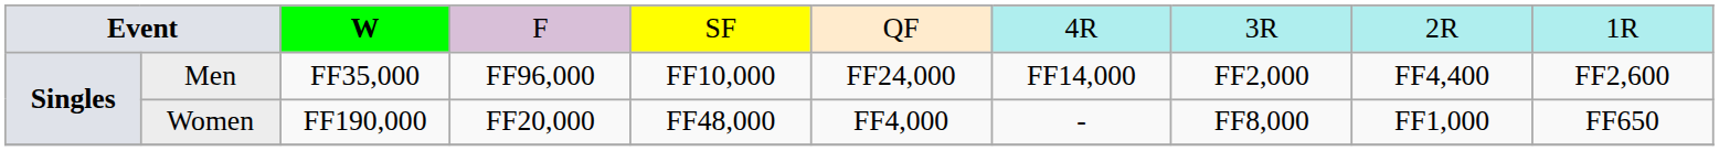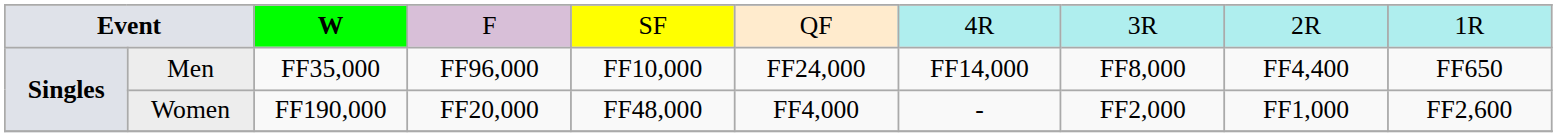 <table class=wikitable style=font-size:90%;text-align:center>
 <tr>
 <td width=200 colspan=2 bgcolor=#dfe2e9><strong>Event</strong></td>
 <td width=80 bgcolor=lime><strong>W</strong></td>
 <td width=85 bgcolor=#D8BFD8>F</td>
 <td width=85 bgcolor=#FFFF00>SF</td>
 <td width=85 bgcolor=#ffebcd>QF</td>
 <td width=85 bgcolor=#afeeee>4R</td>
 <td width=85 bgcolor=#afeeee>3R</td>
 <td width=85 bgcolor=#afeeee>2R</td>
 <td width=85 bgcolor=#afeeee>1R</td>
 </tr>
 <tr>
 <td rowspan=2 bgcolor=#dfe2e9><strong>Singles</strong> </td>
 <td bgcolor=#EDEDED>Men</td>
 <td>FF35,000</td>
 <td>FF96,000</td>
 <td>FF10,000</td>
 <td>FF24,000</td>
 <td>FF14,000</td>
-<td>FF2,000</td>
+<td>FF8,000</td>
 <td>FF4,400</td>
-<td>FF2,600</td>
+<td>FF650</td>
 </tr>
 <tr>
 <td bgcolor=#EDEDED>Women</td>
 <td>FF190,000</td>
 <td>FF20,000</td>
 <td>FF48,000</td>
 <td>FF4,000</td>
 <td>-</td>
-<td>FF8,000</td>
+<td>FF2,000</td>
 <td>FF1,000</td>
-<td>FF650</td>
+<td>FF2,600</td>
 </tr>
 <tr>
 </tr>
 </table>
